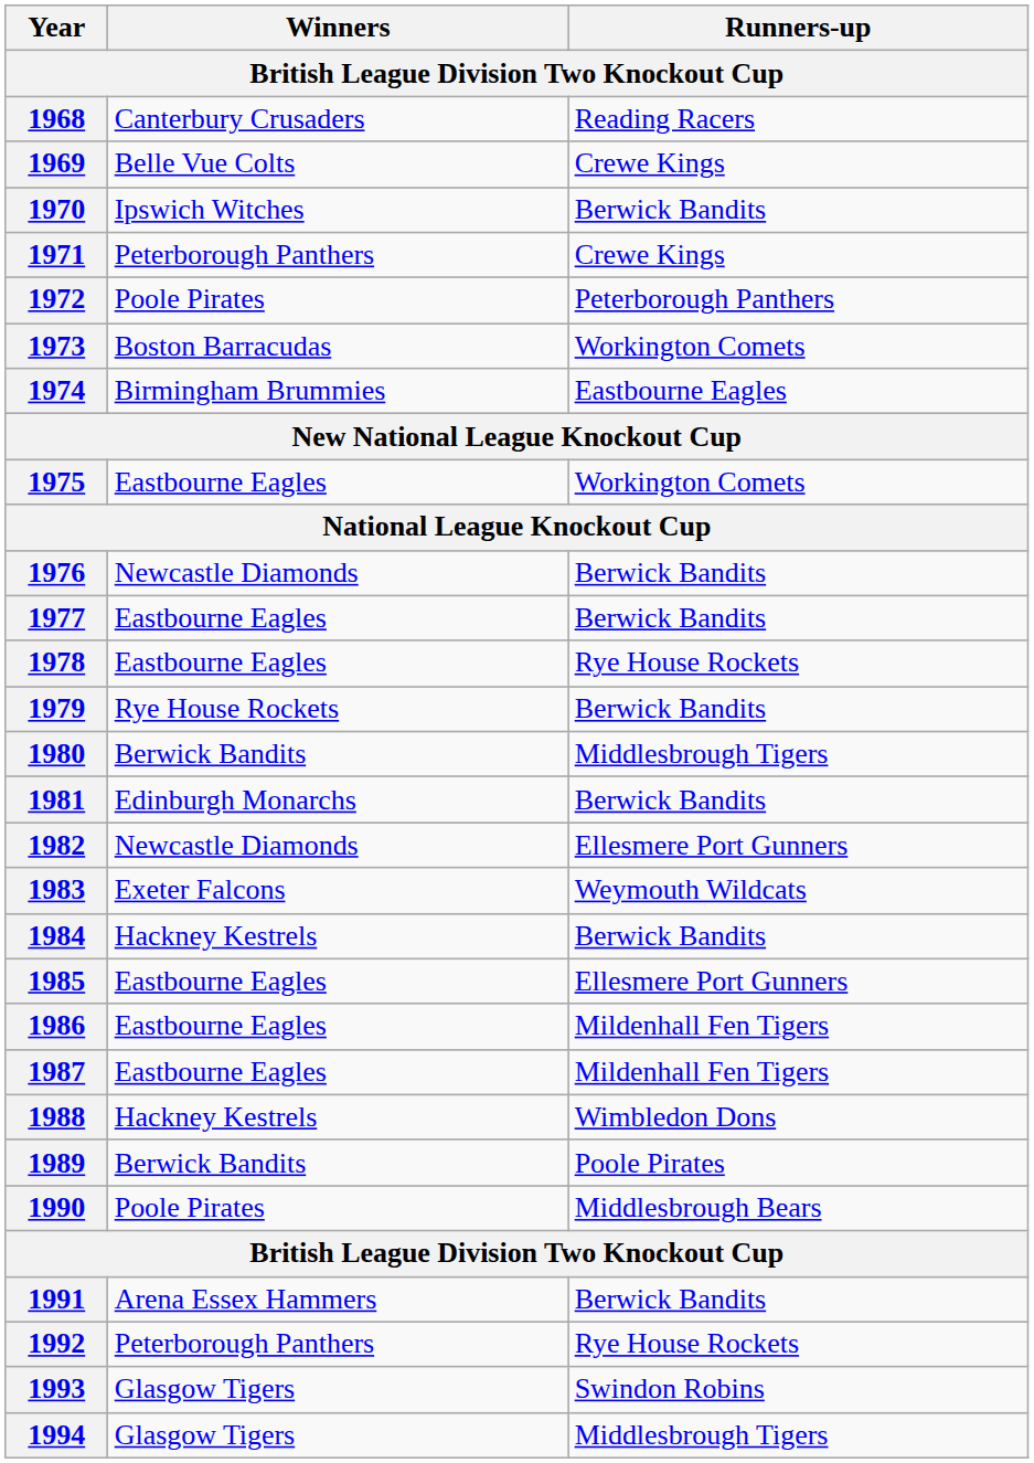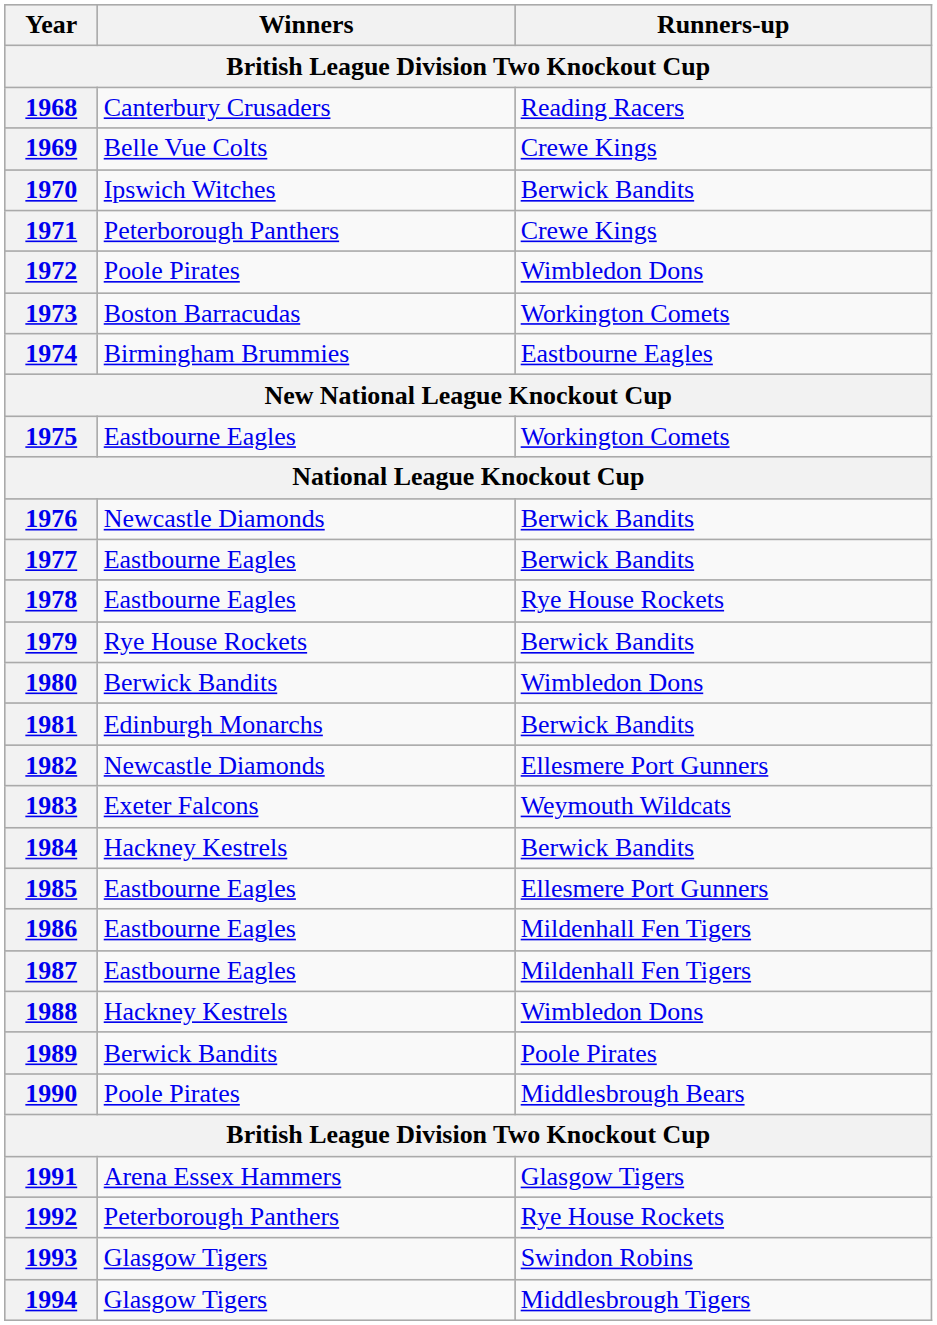 <table class="wikitable">
 <tr>
 <th width=50px>Year</th>
 <th width=250px>Winners</th>
 <th width=250px>Runners-up</th>
 </tr>
 <tr>
 <th colspan=3>British League Division Two Knockout Cup</th>
 </tr>
 <tr>
 <th><a href='#'>1968</a></th>
 <td><a href='#'>Canterbury Crusaders</a></td>
 <td><a href='#'>Reading Racers</a></td>
 </tr>
 <tr>
 <th><a href='#'>1969</a></th>
 <td><a href='#'>Belle Vue Colts</a></td>
 <td><a href='#'>Crewe Kings</a></td>
 </tr>
 <tr>
 <th><a href='#'>1970</a></th>
 <td><a href='#'>Ipswich Witches</a></td>
 <td><a href='#'>Berwick Bandits</a></td>
 </tr>
 <tr>
 <th><a href='#'>1971</a></th>
 <td><a href='#'>Peterborough Panthers</a></td>
 <td><a href='#'>Crewe Kings</a></td>
 </tr>
 <tr>
 <th><a href='#'>1972</a></th>
 <td><a href='#'>Poole Pirates</a></td>
-<td><a href='#'>Peterborough Panthers</a></td>
+<td><a href='#'>Wimbledon Dons</a></td>
 </tr>
 <tr>
 <th><a href='#'>1973</a></th>
 <td><a href='#'>Boston Barracudas</a></td>
 <td><a href='#'>Workington Comets</a></td>
 </tr>
 <tr>
 <th><a href='#'>1974</a></th>
 <td><a href='#'>Birmingham Brummies</a></td>
 <td><a href='#'>Eastbourne Eagles</a></td>
 </tr>
 <tr>
 <th colspan=3>New National League Knockout Cup</th>
 </tr>
 <tr>
 <th><a href='#'>1975</a></th>
 <td><a href='#'>Eastbourne Eagles</a></td>
 <td><a href='#'>Workington Comets</a></td>
 </tr>
 <tr>
 <th colspan=3>National League Knockout Cup</th>
 </tr>
 <tr>
 <th><a href='#'>1976</a></th>
 <td><a href='#'>Newcastle Diamonds</a></td>
 <td><a href='#'>Berwick Bandits</a></td>
 </tr>
 <tr>
 <th><a href='#'>1977</a></th>
 <td><a href='#'>Eastbourne Eagles</a></td>
 <td><a href='#'>Berwick Bandits</a></td>
 </tr>
 <tr>
 <th><a href='#'>1978</a></th>
 <td><a href='#'>Eastbourne Eagles</a></td>
 <td><a href='#'>Rye House Rockets</a></td>
 </tr>
 <tr>
 <th><a href='#'>1979</a></th>
 <td><a href='#'>Rye House Rockets</a></td>
 <td><a href='#'>Berwick Bandits</a></td>
 </tr>
 <tr>
 <th><a href='#'>1980</a></th>
 <td><a href='#'>Berwick Bandits</a></td>
-<td><a href='#'>Middlesbrough Tigers</a></td>
+<td><a href='#'>Wimbledon Dons</a></td>
 </tr>
 <tr>
 <th><a href='#'>1981</a></th>
 <td><a href='#'>Edinburgh Monarchs</a></td>
 <td><a href='#'>Berwick Bandits</a></td>
 </tr>
 <tr>
 <th><a href='#'>1982</a></th>
 <td><a href='#'>Newcastle Diamonds</a></td>
 <td><a href='#'>Ellesmere Port Gunners</a></td>
 </tr>
 <tr>
 <th><a href='#'>1983</a></th>
 <td><a href='#'>Exeter Falcons</a></td>
 <td><a href='#'>Weymouth Wildcats</a></td>
 </tr>
 <tr>
 <th><a href='#'>1984</a></th>
 <td><a href='#'>Hackney Kestrels</a></td>
 <td><a href='#'>Berwick Bandits</a></td>
 </tr>
 <tr>
 <th><a href='#'>1985</a></th>
 <td><a href='#'>Eastbourne Eagles</a></td>
 <td><a href='#'>Ellesmere Port Gunners</a></td>
 </tr>
 <tr>
 <th><a href='#'>1986</a></th>
 <td><a href='#'>Eastbourne Eagles</a></td>
 <td><a href='#'>Mildenhall Fen Tigers</a></td>
 </tr>
 <tr>
 <th><a href='#'>1987</a></th>
 <td><a href='#'>Eastbourne Eagles</a></td>
 <td><a href='#'>Mildenhall Fen Tigers</a></td>
 </tr>
 <tr>
 <th><a href='#'>1988</a></th>
 <td><a href='#'>Hackney Kestrels</a></td>
 <td><a href='#'>Wimbledon Dons</a></td>
 </tr>
 <tr>
 <th><a href='#'>1989</a></th>
 <td><a href='#'>Berwick Bandits</a></td>
 <td><a href='#'>Poole Pirates</a></td>
 </tr>
 <tr>
 <th><a href='#'>1990</a></th>
 <td><a href='#'>Poole Pirates</a></td>
 <td><a href='#'>Middlesbrough Bears</a></td>
 </tr>
 <tr>
 <th colspan=3>British League Division Two Knockout Cup</th>
 </tr>
 <tr>
 <th><a href='#'>1991</a></th>
 <td><a href='#'>Arena Essex Hammers</a></td>
-<td><a href='#'>Berwick Bandits</a></td>
+<td><a href='#'>Glasgow Tigers</a></td>
 </tr>
 <tr>
 <th><a href='#'>1992</a></th>
 <td><a href='#'>Peterborough Panthers</a></td>
 <td><a href='#'>Rye House Rockets</a></td>
 </tr>
 <tr>
 <th><a href='#'>1993</a></th>
 <td><a href='#'>Glasgow Tigers</a></td>
 <td><a href='#'>Swindon Robins</a></td>
 </tr>
 <tr>
 <th><a href='#'>1994</a></th>
 <td><a href='#'>Glasgow Tigers</a></td>
 <td><a href='#'>Middlesbrough Tigers</a></td>
 </tr>
 </table>
